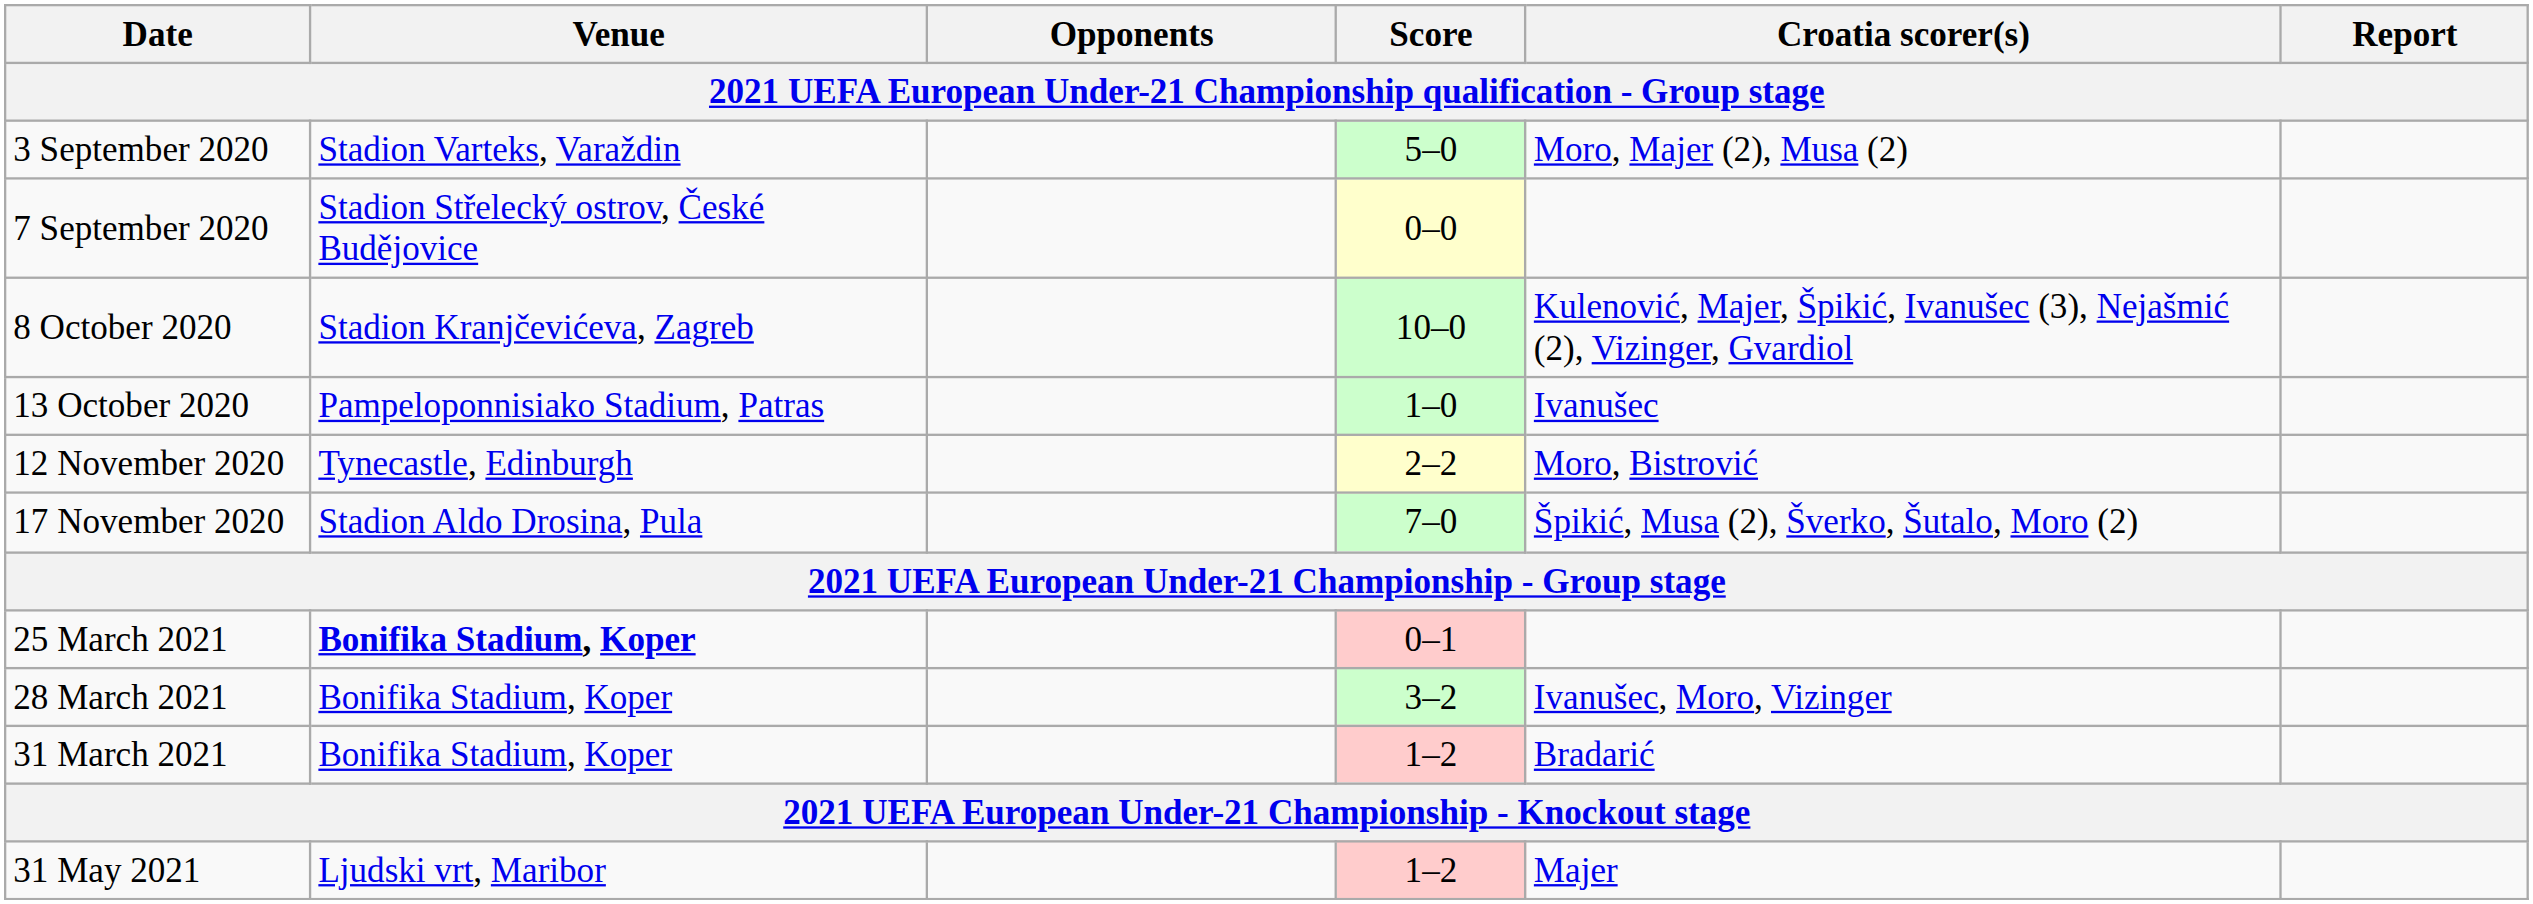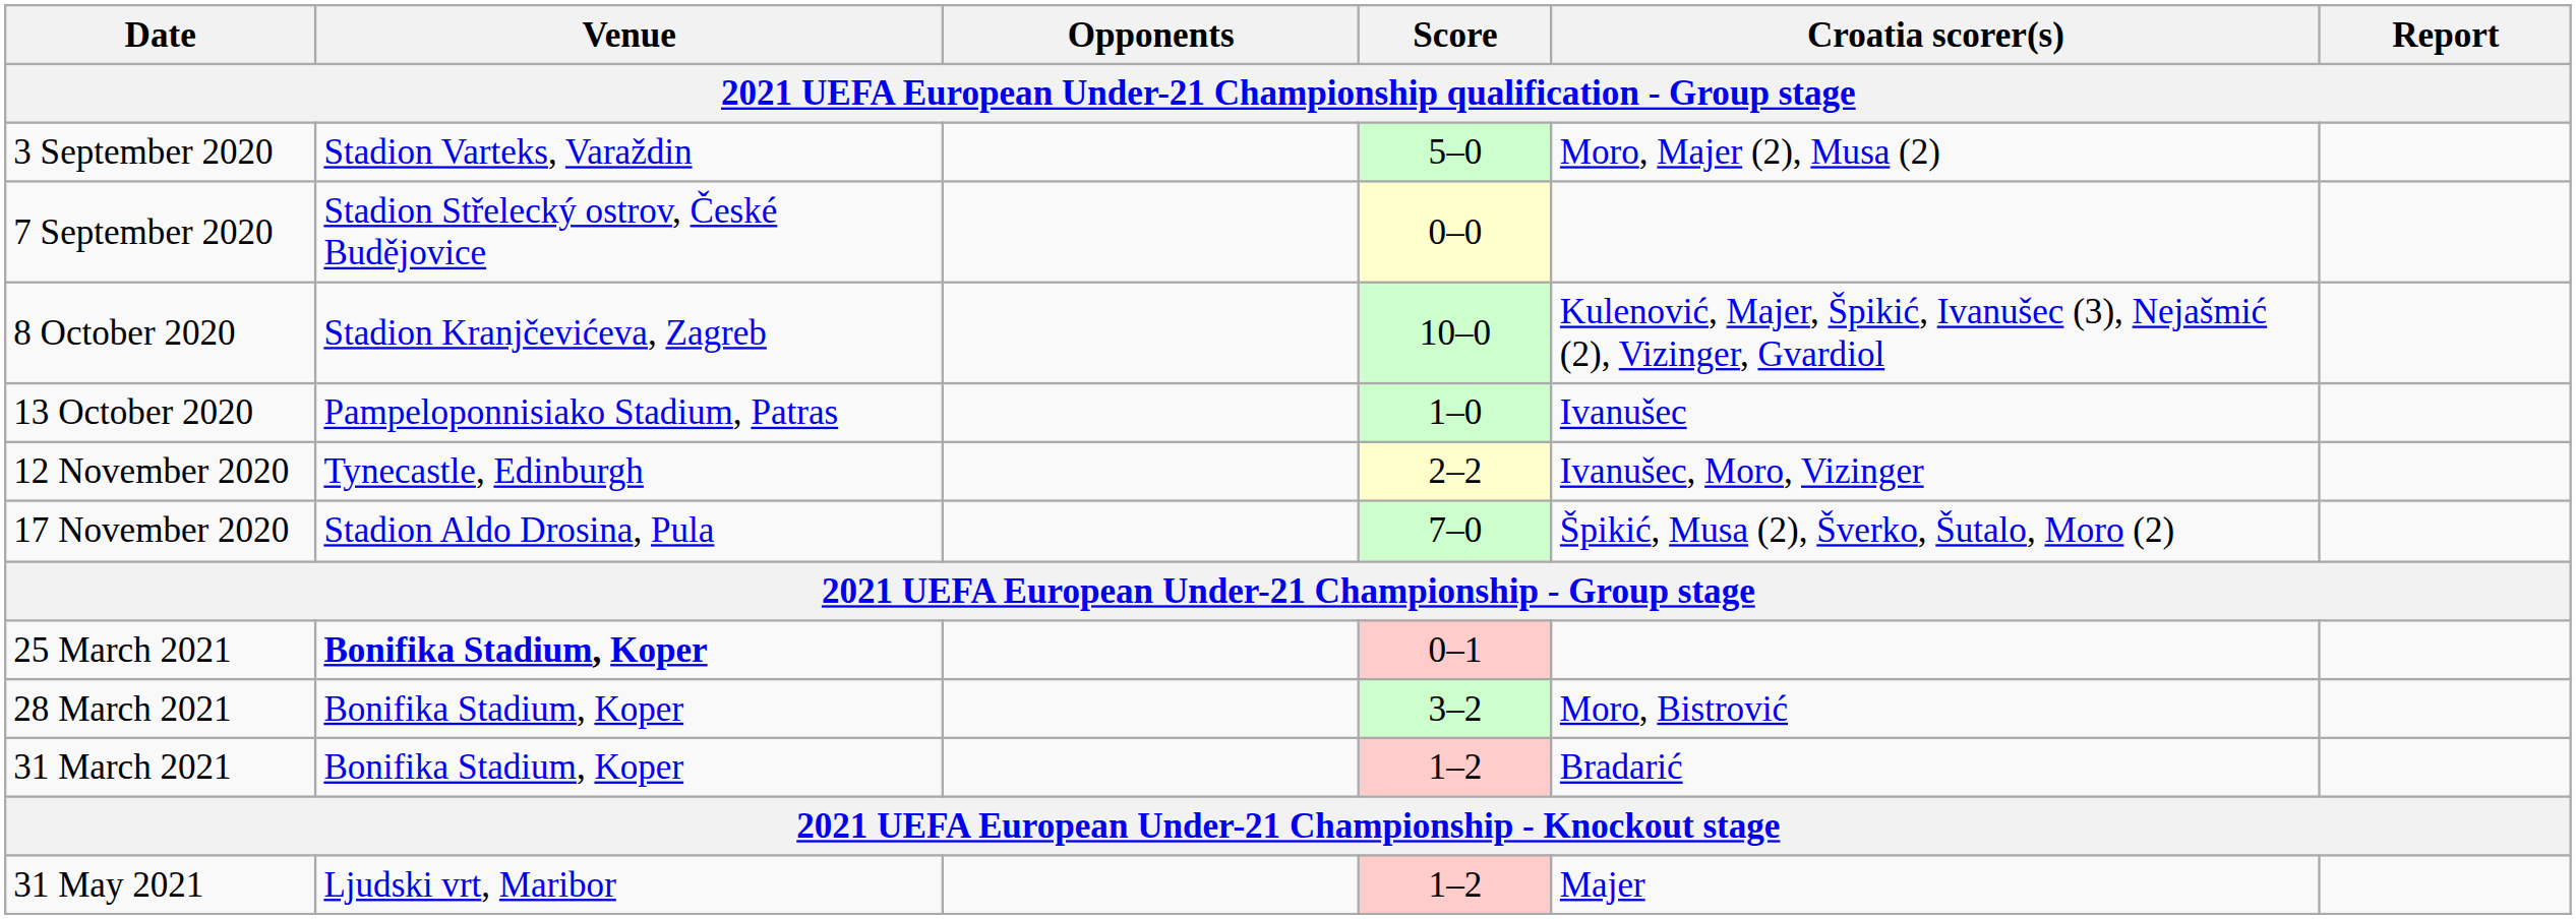 <table class="wikitable" style="font-size:95%;">
 <tr>
 <th width=125>Date</th>
 <th width=260>Venue</th>
 <th width=170>Opponents</th>
 <th width= 75>Score</th>
 <th width=320>Croatia scorer(s)</th>
 <th width=100>Report</th>
 </tr>
 <tr>
 <th colspan=7><a href='#'>2021 UEFA European Under-21 Championship qualification - Group stage</a></th>
 </tr>
 <tr>
 <td>3 September 2020</td>
 <td><a href='#'>Stadion Varteks</a>, <a href='#'>Varaždin</a></td>
 <td></td>
 <td align=center bgcolor=#CCFFCC>5–0</td>
 <td><a href='#'>Moro</a>, <a href='#'>Majer</a> (2), <a href='#'>Musa</a> (2)</td>
 <td></td>
 </tr>
 <tr>
 <td>7 September 2020</td>
 <td><a href='#'>Stadion Střelecký ostrov</a>, <a href='#'>České Budějovice</a></td>
 <td></td>
 <td align=center bgcolor=#FFFFCC>0–0</td>
 <td></td>
 <td></td>
 </tr>
 <tr>
 <td>8 October 2020</td>
 <td><a href='#'>Stadion Kranjčevićeva</a>, <a href='#'>Zagreb</a></td>
 <td></td>
 <td align=center bgcolor=#CCFFCC>10–0</td>
 <td><a href='#'>Kulenović</a>, <a href='#'>Majer</a>, <a href='#'>Špikić</a>, <a href='#'>Ivanušec</a> (3), <a href='#'>Nejašmić</a> (2), <a href='#'>Vizinger</a>, <a href='#'>Gvardiol</a></td>
 <td></td>
 </tr>
 <tr>
 <td>13 October 2020</td>
 <td><a href='#'>Pampeloponnisiako Stadium</a>, <a href='#'>Patras</a></td>
 <td></td>
 <td align=center bgcolor=#CCFFCC>1–0</td>
 <td><a href='#'>Ivanušec</a></td>
 <td></td>
 </tr>
 <tr>
 <td>12 November 2020</td>
 <td><a href='#'>Tynecastle</a>, <a href='#'>Edinburgh</a></td>
 <td></td>
 <td align=center bgcolor=#FFFFCC>2–2</td>
-<td><a href='#'>Moro</a>, <a href='#'>Bistrović</a></td>
+<td><a href='#'>Ivanušec</a>, <a href='#'>Moro</a>, <a href='#'>Vizinger</a></td>
 <td></td>
 </tr>
 <tr>
 <td>17 November 2020</td>
 <td><a href='#'>Stadion Aldo Drosina</a>, <a href='#'>Pula</a></td>
 <td></td>
 <td align=center bgcolor=#CCFFCC>7–0</td>
 <td><a href='#'>Špikić</a>, <a href='#'>Musa</a> (2), <a href='#'>Šverko</a>, <a href='#'>Šutalo</a>, <a href='#'>Moro</a> (2)</td>
 <td></td>
 </tr>
 <tr>
 <th colspan=7><a href='#'>2021 UEFA European Under-21 Championship - Group stage</a></th>
 </tr>
 <tr>
 <td>25 March 2021</td>
 <td><strong><a href='#'>Bonifika Stadium</a>, <a href='#'>Koper</a></strong></td>
 <td></td>
 <td align=center bgcolor=#FFCCCC>0–1</td>
 <td></td>
 <td></td>
 </tr>
 <tr>
 <td>28 March 2021</td>
 <td><a href='#'>Bonifika Stadium</a>, <a href='#'>Koper</a></td>
 <td></td>
 <td align=center bgcolor=#CCFFCC>3–2</td>
-<td><a href='#'>Ivanušec</a>, <a href='#'>Moro</a>, <a href='#'>Vizinger</a></td>
+<td><a href='#'>Moro</a>, <a href='#'>Bistrović</a></td>
 <td></td>
 </tr>
 <tr>
 <td>31 March 2021</td>
 <td><a href='#'>Bonifika Stadium</a>, <a href='#'>Koper</a></td>
 <td></td>
 <td align=center bgcolor=#FFCCCC>1–2</td>
 <td><a href='#'>Bradarić</a></td>
 <td></td>
 </tr>
 <tr>
 <th colspan=7><a href='#'>2021 UEFA European Under-21 Championship - Knockout stage</a></th>
 </tr>
 <tr>
 <td>31 May 2021</td>
 <td><a href='#'>Ljudski vrt</a>, <a href='#'>Maribor</a></td>
 <td></td>
 <td align=center bgcolor=#FFCCCC>1–2 </td>
 <td><a href='#'>Majer</a></td>
 <td></td>
 </tr>
 <tr>
 </tr>
 </table>
